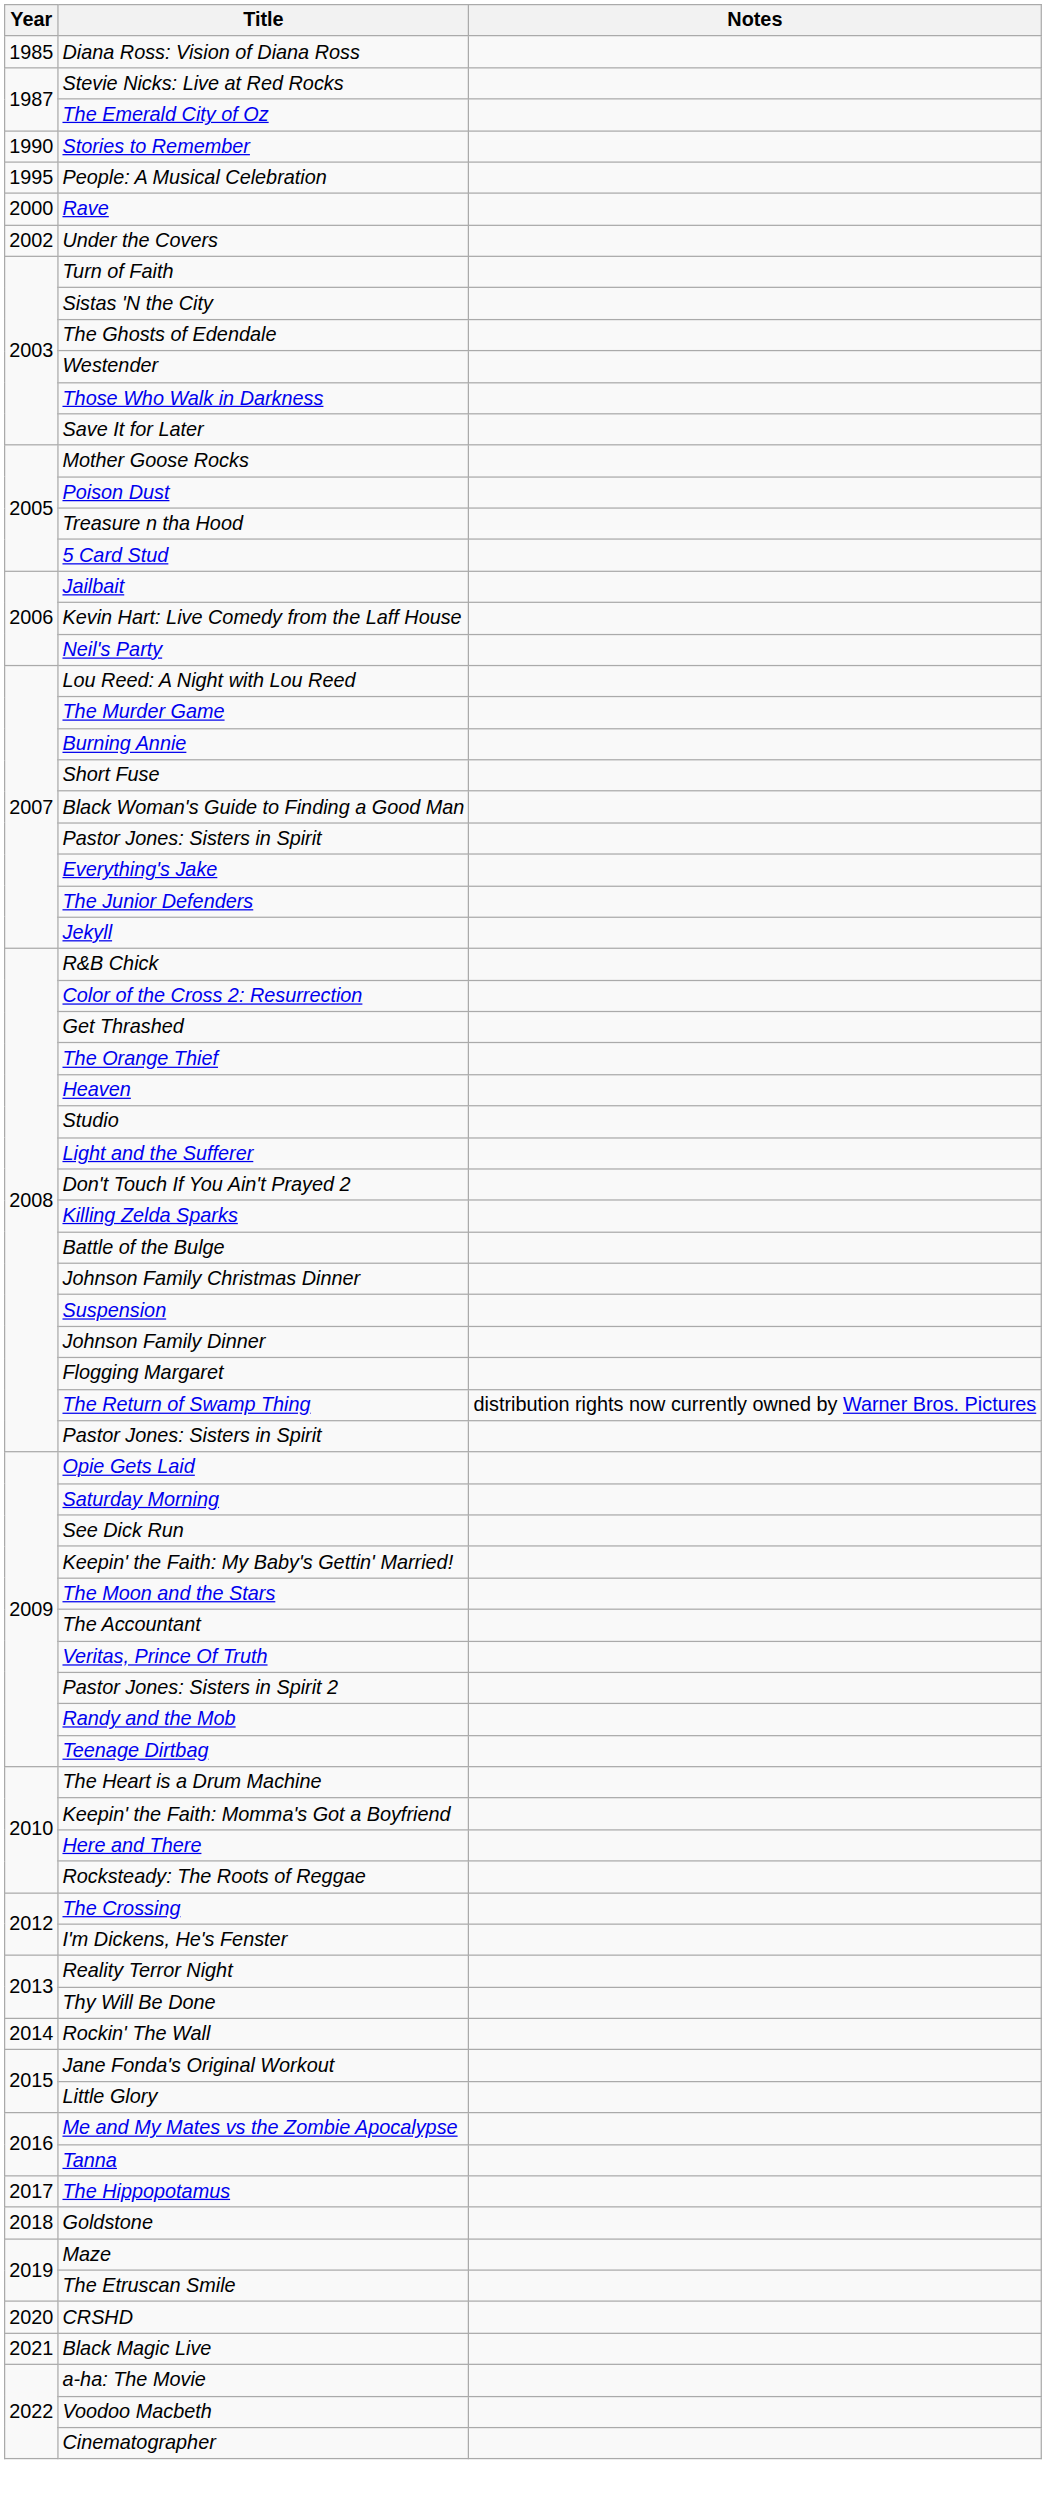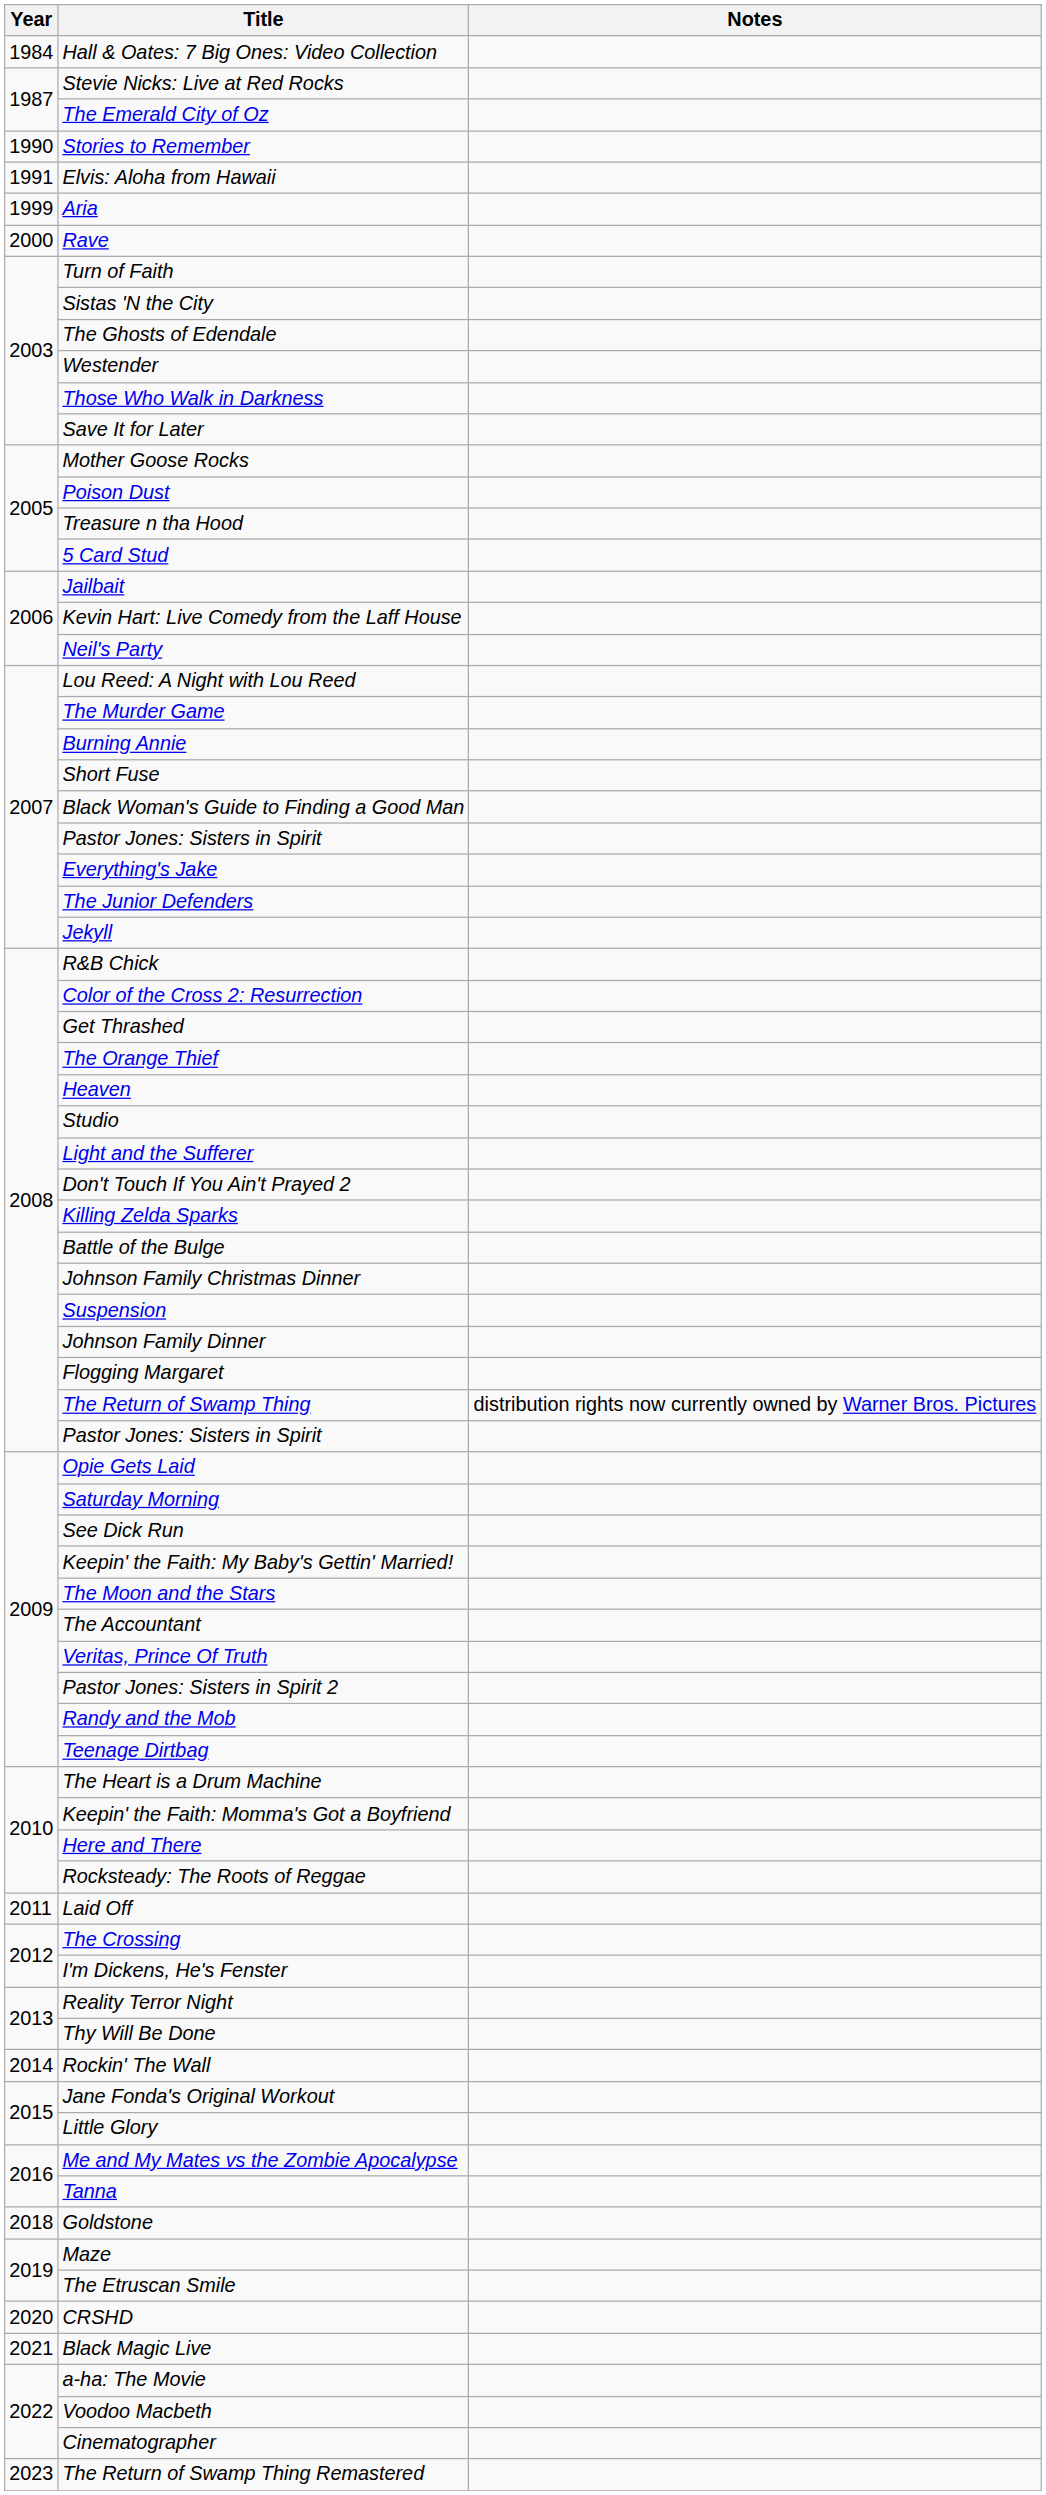 <table class="wikitable sortable">
 <tr>
 <th>Year</th>
 <th>Title</th>
 <th>Notes</th>
 </tr>
 <tr>
-<td>1985</td>
-<td><em>Diana Ross: Vision of Diana Ross</em></td>
+<td>1984</td>
+<td><em>Hall & Oates: 7 Big Ones: Video Collection</em></td>
 <td></td>
 </tr>
 <tr>
 <td rowspan="2">1987</td>
 <td><em>Stevie Nicks: Live at Red Rocks</em></td>
 <td></td>
 </tr>
 <tr>
 <td><em><a href='#'>The Emerald City of Oz</a></em></td>
 <td></td>
 </tr>
 <tr>
 <td>1990</td>
 <td><em><a href='#'>Stories to Remember</a></em></td>
 <td></td>
 </tr>
 <tr>
-<td>1995</td>
-<td><em>People: A Musical Celebration</em></td>
+<td>1991</td>
+<td><em>Elvis: Aloha from Hawaii</em></td>
+<td></td>
+</tr>
+<tr>
+<td>1999</td>
+<td><em><a href='#'>Aria</a></em></td>
 <td></td>
 </tr>
 <tr>
 <td>2000</td>
 <td><em><a href='#'>Rave</a></em></td>
-<td></td>
-</tr>
-<tr>
-<td>2002</td>
-<td><em>Under the Covers</em></td>
 <td></td>
 </tr>
 <tr>
 <td rowspan="6">2003</td>
 <td><em>Turn of Faith</em></td>
 <td></td>
 </tr>
 <tr>
 <td><em>Sistas 'N the City</em></td>
 <td></td>
 </tr>
 <tr>
 <td><em>The Ghosts of Edendale</em></td>
 <td></td>
 </tr>
 <tr>
 <td><em>Westender</em></td>
 <td></td>
 </tr>
 <tr>
 <td><em><a href='#'>Those Who Walk in Darkness</a></em></td>
 <td></td>
 </tr>
 <tr>
 <td><em>Save It for Later</em></td>
 <td></td>
 </tr>
 <tr>
 <td rowspan="4">2005</td>
 <td><em>Mother Goose Rocks</em></td>
 <td></td>
 </tr>
 <tr>
 <td><em><a href='#'>Poison Dust</a></em></td>
 <td></td>
 </tr>
 <tr>
 <td><em>Treasure n tha Hood</em></td>
 <td></td>
 </tr>
 <tr>
 <td><em><a href='#'>5 Card Stud</a></em></td>
 <td></td>
 </tr>
 <tr>
 <td rowspan="3">2006</td>
 <td><em><a href='#'>Jailbait</a></em></td>
 <td></td>
 </tr>
 <tr>
 <td><em>Kevin Hart: Live Comedy from the Laff House</em></td>
 <td></td>
 </tr>
 <tr>
 <td><em><a href='#'>Neil's Party</a></em></td>
 <td></td>
 </tr>
 <tr>
 <td rowspan="9">2007</td>
 <td><em>Lou Reed: A Night with Lou Reed</em></td>
 <td></td>
 </tr>
 <tr>
 <td><em><a href='#'>The Murder Game</a></em></td>
 <td></td>
 </tr>
 <tr>
 <td><em><a href='#'>Burning Annie</a></em></td>
 <td></td>
 </tr>
 <tr>
 <td><em>Short Fuse</em></td>
 <td></td>
 </tr>
 <tr>
 <td><em>Black Woman's Guide to Finding a Good Man</em></td>
 <td></td>
 </tr>
 <tr>
 <td><em>Pastor Jones: Sisters in Spirit</em></td>
 <td></td>
 </tr>
 <tr>
 <td><em><a href='#'>Everything's Jake</a></em></td>
 <td></td>
 </tr>
 <tr>
 <td><em><a href='#'>The Junior Defenders</a></em></td>
 <td></td>
 </tr>
 <tr>
 <td><em><a href='#'>Jekyll</a></em></td>
 <td></td>
 </tr>
 <tr>
 <td rowspan="16">2008</td>
 <td><em>R&B Chick</em></td>
 <td></td>
 </tr>
 <tr>
 <td><em><a href='#'>Color of the Cross 2: Resurrection</a></em></td>
 <td></td>
 </tr>
 <tr>
 <td><em>Get Thrashed</em></td>
 <td></td>
 </tr>
 <tr>
 <td><em><a href='#'>The Orange Thief</a></em></td>
 <td></td>
 </tr>
 <tr>
 <td><em><a href='#'>Heaven</a></em></td>
 <td></td>
 </tr>
 <tr>
 <td><em>Studio</em></td>
 <td></td>
 </tr>
 <tr>
 <td><em><a href='#'>Light and the Sufferer</a></em></td>
 <td></td>
 </tr>
 <tr>
 <td><em>Don't Touch If You Ain't Prayed 2</em></td>
 <td></td>
 </tr>
 <tr>
 <td><em><a href='#'>Killing Zelda Sparks</a></em></td>
 <td></td>
 </tr>
 <tr>
 <td><em>Battle of the Bulge</em></td>
 <td></td>
 </tr>
 <tr>
 <td><em>Johnson Family Christmas Dinner</em></td>
 <td></td>
 </tr>
 <tr>
 <td><em><a href='#'>Suspension</a></em></td>
 <td></td>
 </tr>
 <tr>
 <td><em>Johnson Family Dinner</em></td>
 <td></td>
 </tr>
 <tr>
 <td><em>Flogging Margaret</em></td>
 <td></td>
 </tr>
 <tr>
 <td><em><a href='#'>The Return of Swamp Thing</a></em></td>
 <td>distribution rights now currently owned by <a href='#'>Warner Bros. Pictures</a></td>
 </tr>
 <tr>
 <td><em>Pastor Jones: Sisters in Spirit</em></td>
 <td></td>
 </tr>
 <tr>
 <td rowspan="10">2009</td>
 <td><em><a href='#'>Opie Gets Laid</a></em></td>
 <td></td>
 </tr>
 <tr>
 <td><em><a href='#'>Saturday Morning</a></em></td>
 <td></td>
 </tr>
 <tr>
 <td><em>See Dick Run</em></td>
 <td></td>
 </tr>
 <tr>
 <td><em>Keepin' the Faith: My Baby's Gettin' Married!</em></td>
 <td></td>
 </tr>
 <tr>
 <td><em><a href='#'>The Moon and the Stars</a></em></td>
 <td></td>
 </tr>
 <tr>
 <td><em>The Accountant</em></td>
 <td></td>
 </tr>
 <tr>
 <td><em><a href='#'>Veritas, Prince Of Truth</a></em></td>
 <td></td>
 </tr>
 <tr>
 <td><em>Pastor Jones: Sisters in Spirit 2</em></td>
 <td></td>
 </tr>
 <tr>
 <td><em><a href='#'>Randy and the Mob</a></em></td>
 <td></td>
 </tr>
 <tr>
 <td><em><a href='#'>Teenage Dirtbag</a></em></td>
 <td></td>
 </tr>
 <tr>
 <td rowspan="4">2010</td>
 <td><em>The Heart is a Drum Machine</em></td>
 <td></td>
 </tr>
 <tr>
 <td><em>Keepin' the Faith: Momma's Got a Boyfriend</em></td>
 <td></td>
 </tr>
 <tr>
 <td><em><a href='#'>Here and There</a></em></td>
 <td></td>
 </tr>
 <tr>
 <td><em>Rocksteady: The Roots of Reggae</em></td>
 <td></td>
 </tr>
 <tr>
+<td>2011</td>
+<td><em>Laid Off</em></td>
+<td></td>
+</tr>
+<tr>
 <td rowspan="2">2012</td>
 <td><em><a href='#'>The Crossing</a></em></td>
 <td></td>
 </tr>
 <tr>
 <td><em>I'm Dickens, He's Fenster</em></td>
 <td></td>
 </tr>
 <tr>
 <td rowspan="2">2013</td>
 <td><em>Reality Terror Night</em></td>
 <td></td>
 </tr>
 <tr>
 <td><em>Thy Will Be Done</em></td>
 <td></td>
 </tr>
 <tr>
 <td>2014</td>
 <td><em>Rockin' The Wall</em></td>
 <td></td>
 </tr>
 <tr>
 <td rowspan="2">2015</td>
 <td><em>Jane Fonda's Original Workout</em></td>
 <td></td>
 </tr>
 <tr>
 <td><em>Little Glory</em></td>
 <td></td>
 </tr>
 <tr>
 <td rowspan="2">2016</td>
 <td><em><a href='#'>Me and My Mates vs the Zombie Apocalypse</a></em></td>
 <td></td>
 </tr>
 <tr>
 <td><em><a href='#'>Tanna</a></em></td>
 </tr>
 <tr>
-<td>2017</td>
-<td><em><a href='#'>The Hippopotamus</a></em></td>
-<td></td>
-</tr>
-<tr>
 <td>2018</td>
 <td><em>Goldstone</em></td>
 <td></td>
 </tr>
 <tr>
 <td rowspan="2">2019</td>
 <td><em>Maze</em></td>
 <td></td>
 </tr>
 <tr>
 <td><em>The Etruscan Smile</em></td>
 <td></td>
 </tr>
 <tr>
 <td>2020</td>
 <td><em>CRSHD</em></td>
 <td></td>
 </tr>
 <tr>
 <td>2021</td>
 <td><em>Black Magic Live</em></td>
 <td></td>
 </tr>
 <tr>
 <td rowspan="3">2022</td>
 <td><em>a-ha: The Movie</em></td>
 <td></td>
 </tr>
 <tr>
 <td><em>Voodoo Macbeth</em></td>
 <td></td>
 </tr>
 <tr>
 <td><em>Cinematographer</em></td>
 <td></td>
 </tr>
+<tr>
+<td>2023</td>
+<td><em>The Return of Swamp Thing Remastered</em></td>
+<td></td>
+</tr>
 </table>
